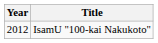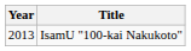 <table class="wikitable">
 <tr>
 <th>Year</th>
 <th>Title</th>
 </tr>
 <tr>
-<td>2012</td>
+<td>2013</td>
 <td>IsamU "100-kai Nakukoto"</td>
 </tr>
 </table>
